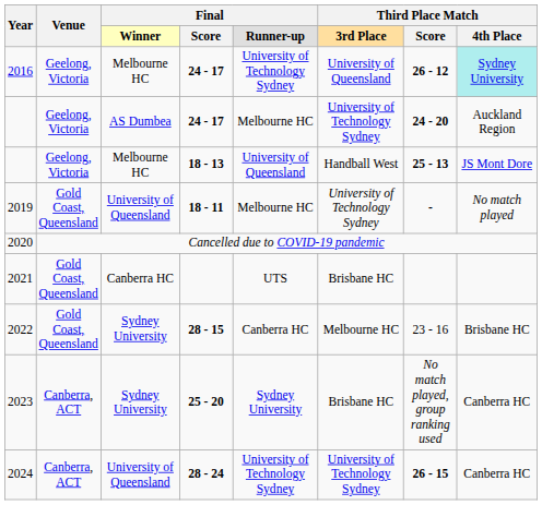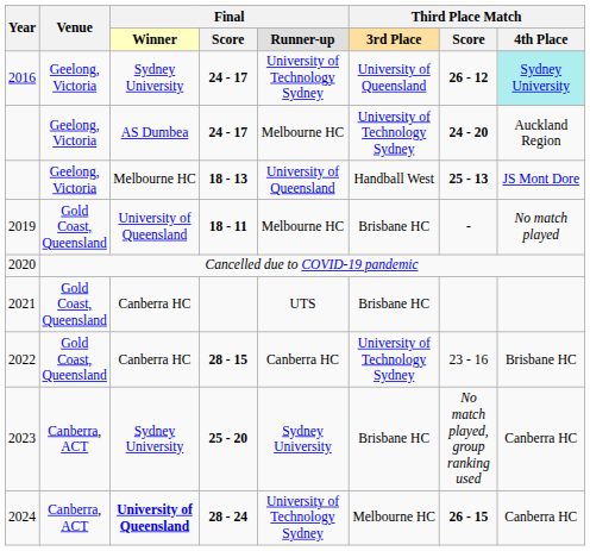 <table class="wikitable" style="font-size: 90%; text-align: center;">
 <tr>
 <th rowspan="2" width="5%">Year</th>
 <th rowspan="2" width="10%">Venue</th>
 <th colspan="3">Final</th>
 <th colspan="3">Third Place Match</th>
 </tr>
 <tr>
 <td style="text-align:center;background:#ffffbf;"><strong>Winner</strong></td>
 <th width="10%">Score</th>
 <td style="text-align:center; background:#dfdfdf;"><strong>Runner-up</strong></td>
 <td style="text-align:center; background:#ffdf9f;"><strong>3rd Place</strong></td>
 <th width="10%">Score</th>
 <th width="15%">4th Place</th>
 </tr>
 <tr>
 <td><a href='#'>2016</a></td>
 <td><a href='#'>Geelong, Victoria</a></td>
-<td>Melbourne HC</td>
+<td><a href='#'>Sydney University</a></td>
 <td><strong>24 - 17</strong></td>
 <td><a href='#'>University of Technology Sydney</a></td>
 <td><a href='#'>University of Queensland</a></td>
 <td><strong>26 - 12</strong></td>
 <td style="background: paleturquoise;"><a href='#'>Sydney University</a></td>
 </tr>
 <tr>
 <td></td>
 <td><a href='#'>Geelong, Victoria</a></td>
 <td><a href='#'>AS Dumbea</a></td>
 <td><strong>24 - 17</strong></td>
 <td>Melbourne HC</td>
 <td><a href='#'>University of Technology Sydney</a></td>
 <td><strong>24 - 20</strong></td>
 <td>Auckland Region</td>
 </tr>
 <tr>
 <td></td>
 <td><a href='#'>Geelong, Victoria</a></td>
 <td>Melbourne HC</td>
 <td><strong>18 - 13</strong></td>
 <td><a href='#'>University of Queensland</a></td>
 <td>Handball West</td>
 <td><strong>25 - 13</strong></td>
 <td><a href='#'>JS Mont Dore</a></td>
 </tr>
 <tr>
 <td>2019</td>
 <td><a href='#'>Gold Coast, Queensland</a></td>
 <td><a href='#'>University of Queensland</a></td>
 <td><strong>18 - 11</strong></td>
 <td>Melbourne HC</td>
-<td><em>University of Technology Sydney</em></td>
+<td>Brisbane HC</td>
 <td><strong>-</strong></td>
 <td><em>No match played</em></td>
 </tr>
 <tr>
 <td>2020</td>
 <td colspan=7><em>Cancelled due to <a href='#'>COVID-19 pandemic</a></em></td>
 </tr>
 <tr>
 <td>2021</td>
 <td><a href='#'>Gold Coast, Queensland</a></td>
 <td>Canberra HC</td>
 <td></td>
 <td>UTS</td>
 <td>Brisbane HC</td>
 <td></td>
 <td></td>
 </tr>
 <tr>
 <td>2022</td>
 <td><a href='#'>Gold Coast, Queensland</a></td>
-<td><a href='#'>Sydney University</a></td>
+<td>Canberra HC</td>
 <td><strong>28 - 15</strong></td>
 <td>Canberra HC</td>
-<td>Melbourne HC</td>
+<td><a href='#'>University of Technology Sydney</a></td>
 <td>23 - 16</td>
 <td>Brisbane HC</td>
 </tr>
 <tr>
 <td>2023</td>
 <td><a href='#'>Canberra</a>, <a href='#'>ACT</a></td>
 <td><a href='#'>Sydney University</a></td>
 <td><strong>25 - 20</strong></td>
 <td><a href='#'>Sydney University</a></td>
 <td>Brisbane HC</td>
 <td><em>No match played, group ranking used</em></td>
 <td>Canberra HC</td>
 </tr>
 <tr>
 <td>2024</td>
 <td><a href='#'>Canberra</a>, <a href='#'>ACT</a></td>
-<td><a href='#'>University of Queensland</a></td>
+<td><strong><a href='#'>University of Queensland</a></strong></td>
 <td><strong>28 - 24</strong></td>
 <td><a href='#'>University of Technology Sydney</a></td>
-<td><a href='#'>University of Technology Sydney</a></td>
+<td>Melbourne HC</td>
 <td><strong>26 - 15</strong></td>
 <td>Canberra HC</td>
 </tr>
 </table>
